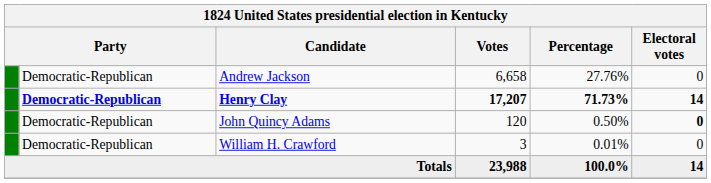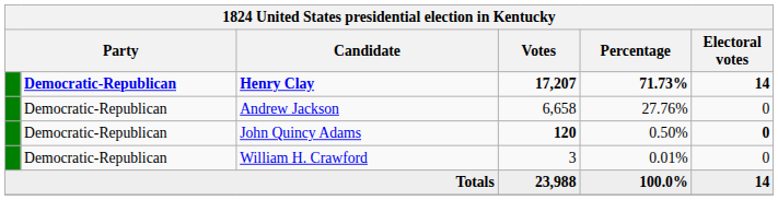 <table class="wikitable" style="font-size: 95%;">
 <tr>
 <th colspan="6">1824 United States presidential election in Kentucky</th>
 </tr>
 <tr>
 <th colspan="2" style="width: 15em">Party</th>
 <th style="width: 17em">Candidate</th>
 <th style="width: 5em">Votes</th>
 <th style="width: 7em">Percentage</th>
 <th style="width: 5em">Electoral votes</th>
 </tr>
 <tr>
 <th style="background-color:#008000; width: 3px"></th>
-<td style="width: 130px">Democratic-Republican</td>
-<td><a href='#'>Andrew Jackson</a></td>
-<td align="right">6,658</td>
-<td align="right">27.76%</td>
-<td align="right">0</td>
-</tr>
-<tr>
-<th style="background-color:#008000; width: 3px"></th>
 <td style="width: 130px"><strong><a href='#'>Democratic-Republican</a></strong></td>
 <td><strong><a href='#'>Henry Clay</a></strong></td>
 <td align="right"><strong>17,207</strong></td>
 <td align="right"><strong>71.73%</strong></td>
 <td align="right"><strong>14</strong></td>
 </tr>
 <tr>
 <th style="background-color:#008000; width: 3px"></th>
 <td style="width: 130px">Democratic-Republican</td>
+<td><a href='#'>Andrew Jackson</a></td>
+<td align="right">6,658</td>
+<td align="right">27.76%</td>
+<td align="right">0</td>
+</tr>
+<tr>
+<th style="background-color:#008000; width: 3px"></th>
+<td style="width: 130px">Democratic-Republican</td>
 <td><a href='#'>John Quincy Adams</a></td>
-<td align="right">120</td>
+<td align="right"><strong>120</strong></td>
 <td align="right">0.50%</td>
 <td align="right"><strong>0</strong></td>
 </tr>
 <tr>
 <th style="background-color:#008000; width: 3px"></th>
 <td style="width: 130px">Democratic-Republican</td>
 <td><a href='#'>William H. Crawford</a></td>
 <td align="right">3</td>
 <td align="right">0.01%</td>
 <td align="right">0</td>
 </tr>
 <tr bgcolor="#EEEEEE">
 <td colspan="3" align="right"><strong>Totals</strong></td>
 <td align="right"><strong>23,988</strong></td>
 <td align="right"><strong>100.0%</strong></td>
 <td align="right"><strong>14</strong></td>
 </tr>
 <tr>
 </tr>
 </table>
